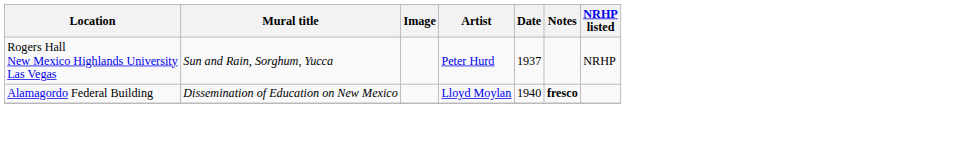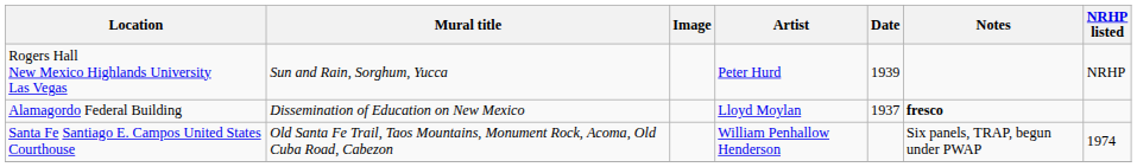 <table class="wikitable sortable">
 <tr>
 <th>Location</th>
 <th>Mural title</th>
 <th>Image</th>
 <th>Artist</th>
 <th>Date</th>
 <th>Notes</th>
 <th><a href='#'>NRHP</a><br>listed</th>
 </tr>
 <tr>
 <td>Rogers Hall<br><a href='#'>New Mexico Highlands University</a><br><a href='#'>Las Vegas</a></td>
 <td><em>Sun and Rain</em>, <em>Sorghum</em>, <em>Yucca</em></td>
 <td></td>
 <td><a href='#'>Peter Hurd</a></td>
-<td>1937</td>
+<td>1939</td>
 <td></td>
 <td>NRHP</td>
 </tr>
 <tr>
 <td><a href='#'>Alamagordo</a> Federal Building</td>
 <td><em>Dissemination of Education on New Mexico</em></td>
 <td></td>
 <td><a href='#'>Lloyd Moylan</a></td>
-<td>1940</td>
+<td>1937</td>
 <td><strong>fresco</strong></td>
 <td></td>
 </tr>
 <tr>
+<td><a href='#'>Santa Fe</a> <a href='#'>Santiago E. Campos United States Courthouse</a></td>
+<td><em>Old Santa Fe Trail</em>, <em>Taos Mountains</em>, <em>Monument Rock</em>, <em>Acoma</em>, <em>Old Cuba Road</em>, <em>Cabezon</em></td>
+<td></td>
+<td><a href='#'>William Penhallow Henderson</a></td>
+<td></td>
+<td>Six panels, TRAP, begun under PWAP</td>
+<td>1974</td>
+</tr>
+<tr>
 </tr>
 </table>
